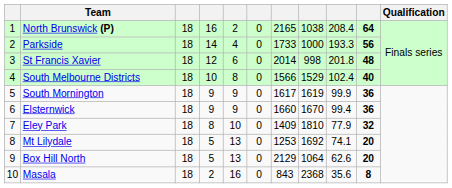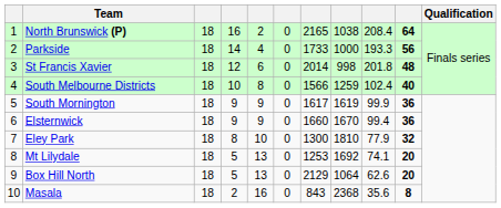 <table class="wikitable" style="text-align:center; margin-bottom:0">
 <tr>
 <th style="width:10px"></th>
 <th style="width:35%;">Team</th>
 <th style="width:30px;"></th>
 <th style="width:30px;"></th>
 <th style="width:30px;"></th>
 <th style="width:30px;"></th>
 <th style="width:30px;"></th>
 <th style="width:30px;"></th>
 <th style="width:30px;"></th>
 <th style="width:30px;"></th>
 <th>Qualification</th>
 </tr>
 <tr style="background:#ccffcc;">
 <td>1</td>
 <td style="text-align:left;"><a href='#'>North Brunswick</a> <strong>(P)</strong></td>
 <td>18</td>
 <td>16</td>
 <td>2</td>
 <td>0</td>
 <td>2165</td>
 <td>1038</td>
 <td>208.4</td>
 <td><strong>64</strong></td>
 <td rowspan=4>Finals series</td>
 </tr>
 <tr style="background:#ccffcc;">
 <td>2</td>
 <td style="text-align:left;"><a href='#'>Parkside</a></td>
 <td>18</td>
 <td>14</td>
 <td>4</td>
 <td>0</td>
 <td>1733</td>
 <td>1000</td>
 <td>193.3</td>
 <td><strong>56</strong></td>
 </tr>
 <tr style="background:#ccffcc;">
 <td>3</td>
 <td style="text-align:left;"><a href='#'>St Francis Xavier</a></td>
 <td>18</td>
 <td>12</td>
 <td>6</td>
 <td>0</td>
 <td>2014</td>
 <td>998</td>
 <td>201.8</td>
 <td><strong>48</strong></td>
 </tr>
 <tr style="background:#ccffcc;">
 <td>4</td>
 <td style="text-align:left;"><a href='#'>South Melbourne Districts</a></td>
 <td>18</td>
 <td>10</td>
 <td>8</td>
 <td>0</td>
 <td>1566</td>
-<td>1529</td>
+<td>1259</td>
 <td>102.4</td>
 <td><strong>40</strong></td>
 </tr>
 <tr>
 <td>5</td>
 <td style="text-align:left;"><a href='#'>South Mornington</a></td>
 <td>18</td>
 <td>9</td>
 <td>9</td>
 <td>0</td>
 <td>1617</td>
 <td>1619</td>
 <td>99.9</td>
 <td><strong>36</strong></td>
 </tr>
 <tr>
 <td>6</td>
 <td style="text-align:left;"><a href='#'>Elsternwick</a></td>
 <td>18</td>
 <td>9</td>
 <td>9</td>
 <td>0</td>
 <td>1660</td>
 <td>1670</td>
 <td>99.4</td>
 <td><strong>36</strong></td>
 </tr>
 <tr>
 <td>7</td>
 <td style="text-align:left;"><a href='#'>Eley Park</a></td>
 <td>18</td>
 <td>8</td>
 <td>10</td>
 <td>0</td>
-<td>1409</td>
+<td>1300</td>
 <td>1810</td>
 <td>77.9</td>
 <td><strong>32</strong></td>
 </tr>
 <tr>
 <td>8</td>
 <td style="text-align:left;"><a href='#'>Mt Lilydale</a></td>
 <td>18</td>
 <td>5</td>
 <td>13</td>
 <td>0</td>
 <td>1253</td>
 <td>1692</td>
 <td>74.1</td>
 <td><strong>20</strong></td>
 </tr>
 <tr>
 <td>9</td>
 <td style="text-align:left;"><a href='#'>Box Hill North</a></td>
 <td>18</td>
 <td>5</td>
 <td>13</td>
 <td>0</td>
 <td>2129</td>
 <td>1064</td>
 <td>62.6</td>
 <td><strong>20</strong></td>
 </tr>
 <tr>
 <td>10</td>
 <td style="text-align:left;"><a href='#'>Masala</a></td>
 <td>18</td>
 <td>2</td>
 <td>16</td>
 <td>0</td>
 <td>843</td>
 <td>2368</td>
 <td>35.6</td>
 <td><strong>8</strong></td>
 </tr>
 </table>
